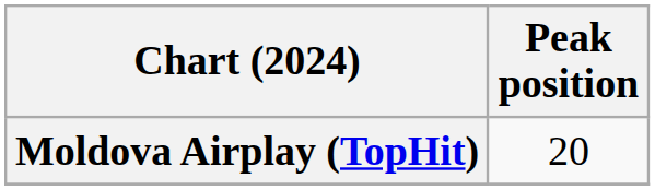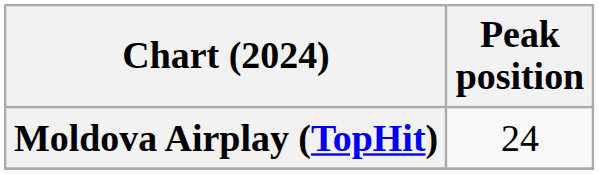 <table class="wikitable plainrowheaders" style="text-align:center">
 <tr>
 <th scope="col">Chart (2024)</th>
 <th scope="col">Peak<br>position</th>
 </tr>
 <tr>
 <th scope="row">Moldova Airplay (<a href='#'>TopHit</a>)</th>
-<td>20</td>
+<td>24</td>
 </tr>
 <tr>
 </tr>
 </table>
